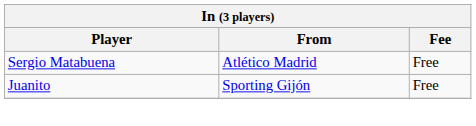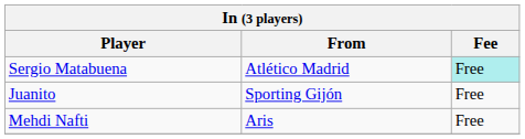 <table class="wikitable collapsible collapsed">
 <tr>
 <th colspan="3" width="500"> <strong>In</strong> <small>(3 players)</small></th>
 </tr>
 <tr>
 <th>Player</th>
 <th>From</th>
 <th>Fee</th>
 </tr>
 <tr>
 <td> <a href='#'>Sergio Matabuena</a></td>
 <td> <a href='#'>Atlético Madrid</a></td>
-<td>Free</td>
+<td style="background: paleturquoise;">Free</td>
 </tr>
 <tr>
 <td> <a href='#'>Juanito</a></td>
 <td> <a href='#'>Sporting Gijón</a></td>
 <td>Free</td>
 </tr>
 <tr>
+<td> <a href='#'>Mehdi Nafti</a></td>
+<td> <a href='#'>Aris</a></td>
+<td>Free</td>
+</tr>
+<tr>
 </tr>
 </table>
